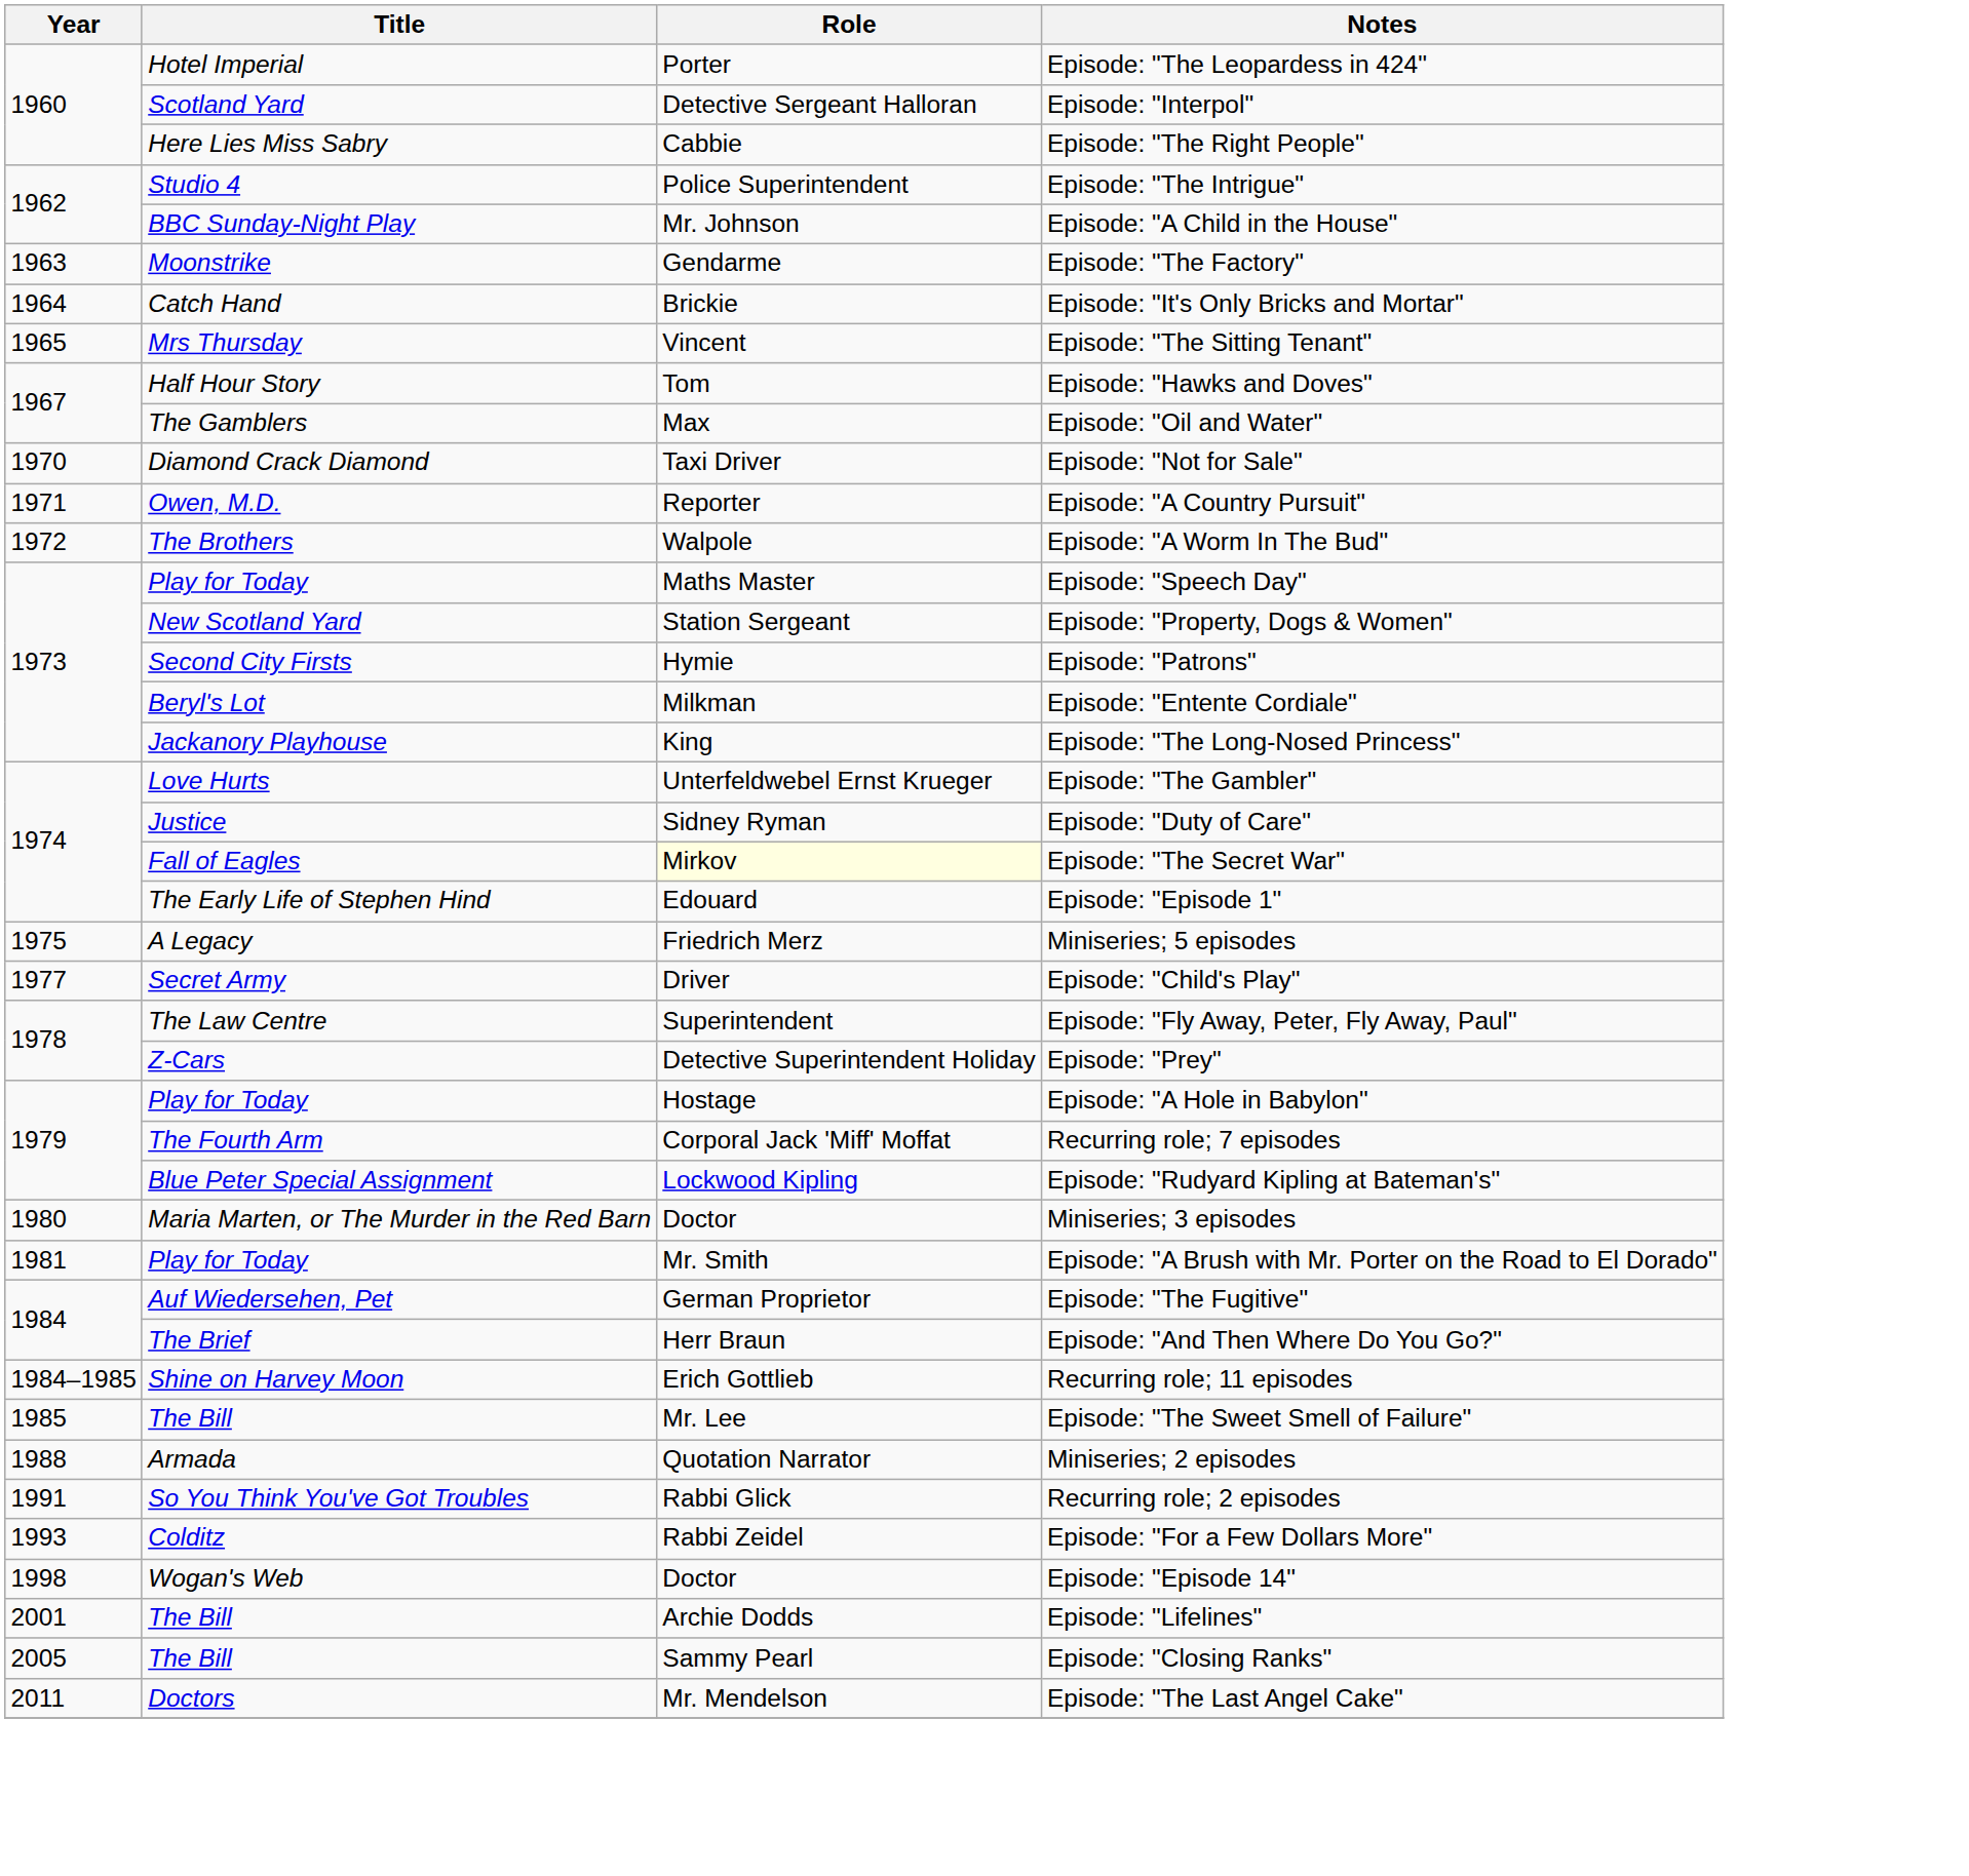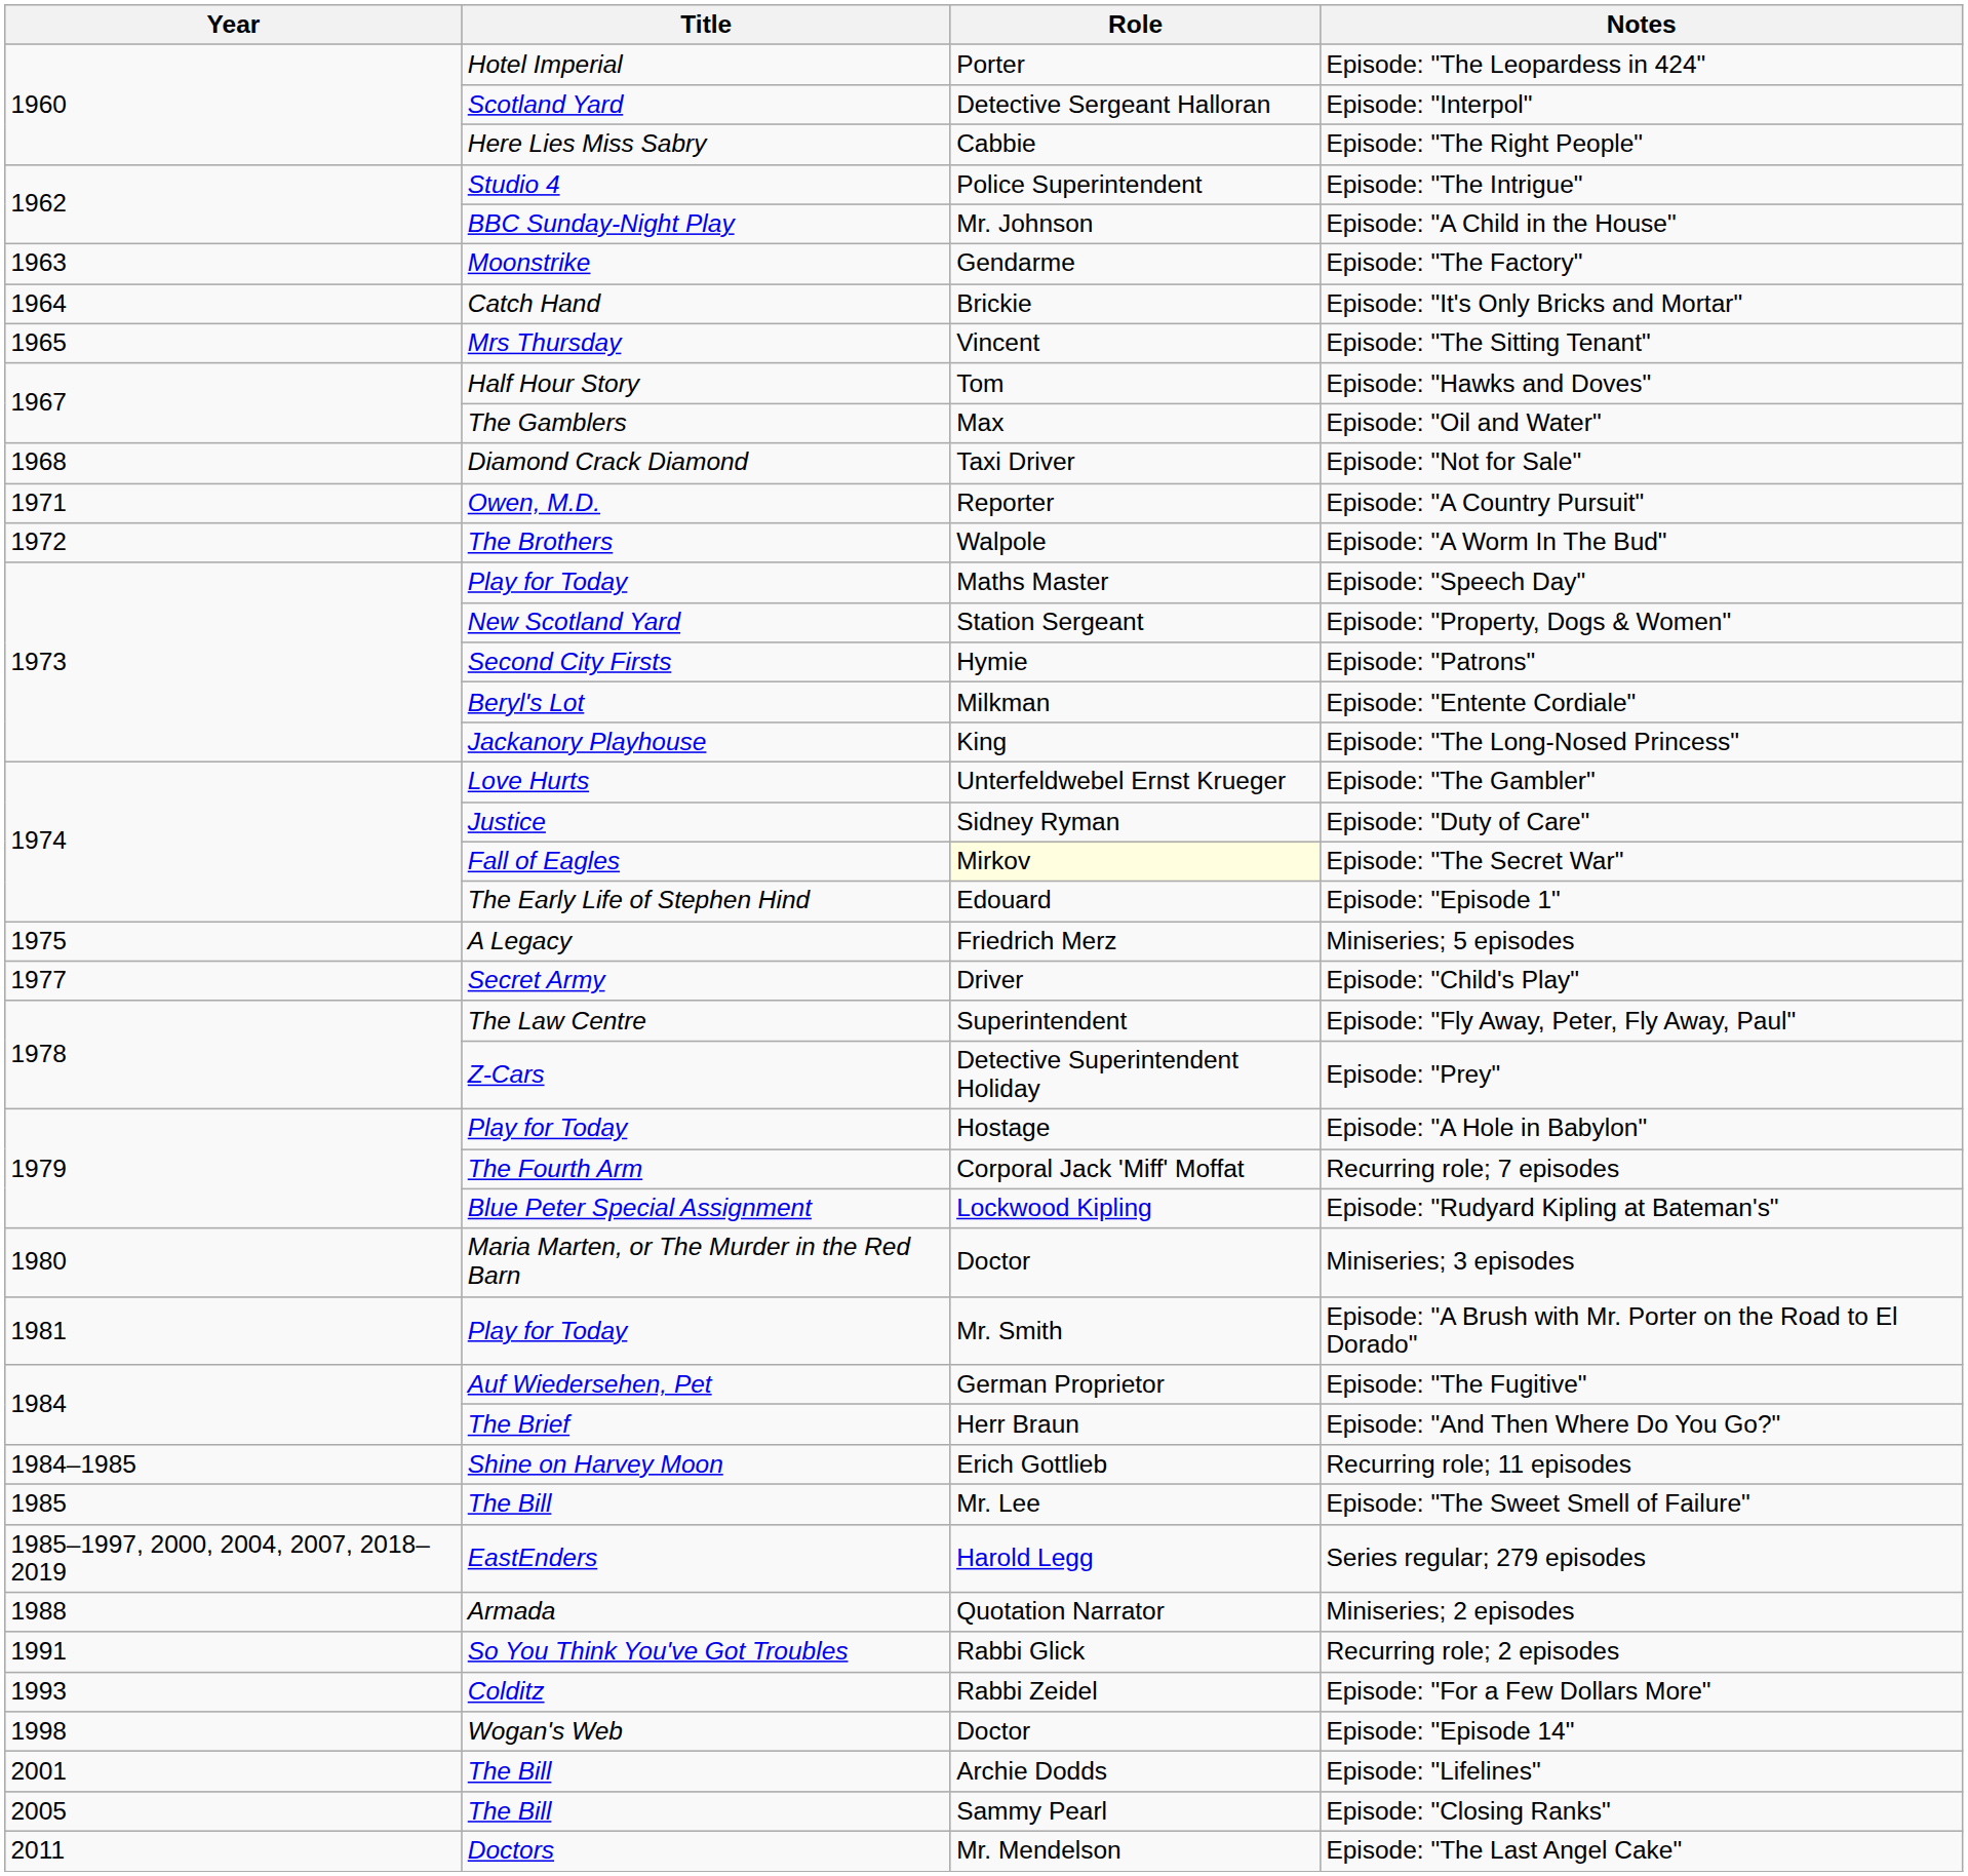 <table class="wikitable sortable">
 <tr>
 <th>Year</th>
 <th>Title</th>
 <th>Role</th>
 <th class="unsortable">Notes</th>
 </tr>
 <tr>
 <td rowspan="3">1960</td>
 <td><em>Hotel Imperial</em></td>
 <td>Porter</td>
 <td>Episode: "The Leopardess in 424"</td>
 </tr>
 <tr>
 <td><em><a href='#'>Scotland Yard</a></em></td>
 <td>Detective Sergeant Halloran</td>
 <td>Episode: "Interpol"</td>
 </tr>
 <tr>
 <td><em>Here Lies Miss Sabry</em></td>
 <td>Cabbie</td>
 <td>Episode: "The Right People"</td>
 </tr>
 <tr>
 <td rowspan="2">1962</td>
 <td><em><a href='#'>Studio 4</a></em></td>
 <td>Police Superintendent</td>
 <td>Episode: "The Intrigue"</td>
 </tr>
 <tr>
 <td><em><a href='#'>BBC Sunday-Night Play</a></em></td>
 <td>Mr. Johnson</td>
 <td>Episode: "A Child in the House"</td>
 </tr>
 <tr>
 <td>1963</td>
 <td><em><a href='#'>Moonstrike</a></em></td>
 <td>Gendarme</td>
 <td>Episode: "The Factory"</td>
 </tr>
 <tr>
 <td>1964</td>
 <td><em>Catch Hand</em></td>
 <td>Brickie</td>
 <td>Episode: "It's Only Bricks and Mortar"</td>
 </tr>
 <tr>
 <td>1965</td>
 <td><em><a href='#'>Mrs Thursday</a></em></td>
 <td>Vincent</td>
 <td>Episode: "The Sitting Tenant"</td>
 </tr>
 <tr>
 <td rowspan="2">1967</td>
 <td><em>Half Hour Story</em></td>
 <td>Tom</td>
 <td>Episode: "Hawks and Doves"</td>
 </tr>
 <tr>
 <td><em>The Gamblers</em></td>
 <td>Max</td>
 <td>Episode: "Oil and Water"</td>
 </tr>
 <tr>
-<td>1970</td>
+<td>1968</td>
 <td><em>Diamond Crack Diamond</em></td>
 <td>Taxi Driver</td>
 <td>Episode: "Not for Sale"</td>
 </tr>
 <tr>
 <td>1971</td>
 <td><em><a href='#'>Owen, M.D.</a></em></td>
 <td>Reporter</td>
 <td>Episode: "A Country Pursuit"</td>
 </tr>
 <tr>
 <td>1972</td>
 <td><em><a href='#'>The Brothers</a></em></td>
 <td>Walpole</td>
 <td>Episode: "A Worm In The Bud"</td>
 </tr>
 <tr>
 <td rowspan="5">1973</td>
 <td><em><a href='#'>Play for Today</a></em></td>
 <td>Maths Master</td>
 <td>Episode: "Speech Day"</td>
 </tr>
 <tr>
 <td><em><a href='#'>New Scotland Yard</a></em></td>
 <td>Station Sergeant</td>
 <td>Episode: "Property, Dogs & Women"</td>
 </tr>
 <tr>
 <td><em><a href='#'>Second City Firsts</a></em></td>
 <td>Hymie</td>
 <td>Episode: "Patrons"</td>
 </tr>
 <tr>
 <td><em><a href='#'>Beryl's Lot</a></em></td>
 <td>Milkman</td>
 <td>Episode: "Entente Cordiale"</td>
 </tr>
 <tr>
 <td><em><a href='#'>Jackanory Playhouse</a></em></td>
 <td>King</td>
 <td>Episode: "The Long-Nosed Princess"</td>
 </tr>
 <tr>
 <td rowspan="4">1974</td>
 <td><em><a href='#'>Love Hurts</a></em></td>
 <td>Unterfeldwebel Ernst Krueger</td>
 <td>Episode: "The Gambler"</td>
 </tr>
 <tr>
 <td><em><a href='#'>Justice</a></em></td>
 <td>Sidney Ryman</td>
 <td>Episode: "Duty of Care"</td>
 </tr>
 <tr>
 <td><em><a href='#'>Fall of Eagles</a></em></td>
 <td style="background: lightyellow;">Mirkov</td>
 <td>Episode: "The Secret War"</td>
 </tr>
 <tr>
 <td><em>The Early Life of Stephen Hind</em></td>
 <td>Edouard</td>
 <td>Episode: "Episode 1"</td>
 </tr>
 <tr>
 <td>1975</td>
 <td><em>A Legacy</em></td>
 <td>Friedrich Merz</td>
 <td>Miniseries; 5 episodes</td>
 </tr>
 <tr>
 <td>1977</td>
 <td><em><a href='#'>Secret Army</a></em></td>
 <td>Driver</td>
 <td>Episode: "Child's Play"</td>
 </tr>
 <tr>
 <td rowspan="2">1978</td>
 <td><em>The Law Centre</em></td>
 <td>Superintendent</td>
 <td>Episode: "Fly Away, Peter, Fly Away, Paul"</td>
 </tr>
 <tr>
 <td><em><a href='#'>Z-Cars</a></em></td>
 <td>Detective Superintendent Holiday</td>
 <td>Episode: "Prey"</td>
 </tr>
 <tr>
 <td rowspan="3">1979</td>
 <td><em><a href='#'>Play for Today</a></em></td>
 <td>Hostage</td>
 <td>Episode: "A Hole in Babylon"</td>
 </tr>
 <tr>
 <td><em><a href='#'>The Fourth Arm</a></em></td>
 <td>Corporal Jack 'Miff' Moffat</td>
 <td>Recurring role; 7 episodes</td>
 </tr>
 <tr>
 <td><em><a href='#'>Blue Peter Special Assignment</a></em></td>
 <td><a href='#'>Lockwood Kipling</a></td>
 <td>Episode: "Rudyard Kipling at Bateman's"</td>
 </tr>
 <tr>
 <td>1980</td>
 <td><em>Maria Marten, or The Murder in the Red Barn</em></td>
 <td>Doctor</td>
 <td>Miniseries; 3 episodes</td>
 </tr>
 <tr>
 <td>1981</td>
 <td><em><a href='#'>Play for Today</a></em></td>
 <td>Mr. Smith</td>
 <td>Episode: "A Brush with Mr. Porter on the Road to El Dorado"</td>
 </tr>
 <tr>
 <td rowspan="2">1984</td>
 <td><em><a href='#'>Auf Wiedersehen, Pet</a></em></td>
 <td>German Proprietor</td>
 <td>Episode: "The Fugitive"</td>
 </tr>
 <tr>
 <td><em><a href='#'>The Brief</a></em></td>
 <td>Herr Braun</td>
 <td>Episode: "And Then Where Do You Go?"</td>
 </tr>
 <tr>
 <td>1984–1985</td>
 <td><em><a href='#'>Shine on Harvey Moon</a></em></td>
 <td>Erich Gottlieb</td>
 <td>Recurring role; 11 episodes</td>
 </tr>
 <tr>
 <td>1985</td>
 <td><em><a href='#'>The Bill</a></em></td>
 <td>Mr. Lee</td>
 <td>Episode: "The Sweet Smell of Failure"</td>
 </tr>
 <tr>
+<td>1985–1997, 2000, 2004, 2007, 2018–2019</td>
+<td><em><a href='#'>EastEnders</a></em></td>
+<td><a href='#'>Harold Legg</a></td>
+<td>Series regular; 279 episodes</td>
+</tr>
+<tr>
 <td>1988</td>
 <td><em>Armada</em></td>
 <td>Quotation Narrator</td>
 <td>Miniseries; 2 episodes</td>
 </tr>
 <tr>
 <td>1991</td>
 <td><em><a href='#'>So You Think You've Got Troubles</a></em></td>
 <td>Rabbi Glick</td>
 <td>Recurring role; 2 episodes</td>
 </tr>
 <tr>
 <td>1993</td>
 <td><em><a href='#'>Colditz</a></em></td>
 <td>Rabbi Zeidel</td>
 <td>Episode: "For a Few Dollars More"</td>
 </tr>
 <tr>
 <td>1998</td>
 <td><em>Wogan's Web</em></td>
 <td>Doctor</td>
 <td>Episode: "Episode 14"</td>
 </tr>
 <tr>
 <td>2001</td>
 <td><em><a href='#'>The Bill</a></em></td>
 <td>Archie Dodds</td>
 <td>Episode: "Lifelines"</td>
 </tr>
 <tr>
 <td>2005</td>
 <td><em><a href='#'>The Bill</a></em></td>
 <td>Sammy Pearl</td>
 <td>Episode: "Closing Ranks"</td>
 </tr>
 <tr>
 <td>2011</td>
 <td><em><a href='#'>Doctors</a></em></td>
 <td>Mr. Mendelson</td>
 <td>Episode: "The Last Angel Cake"</td>
 </tr>
 <tr>
 </tr>
 </table>
